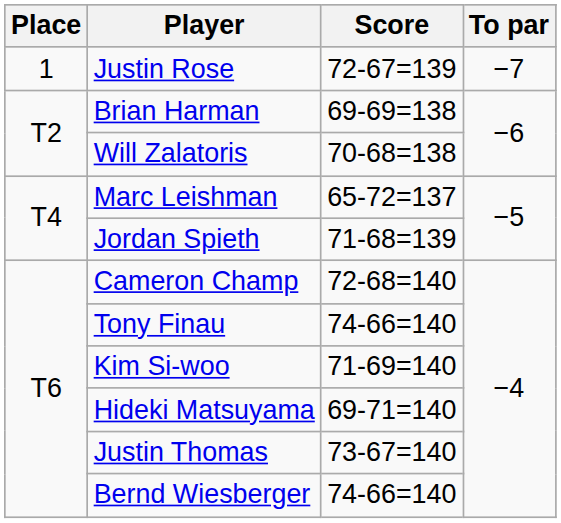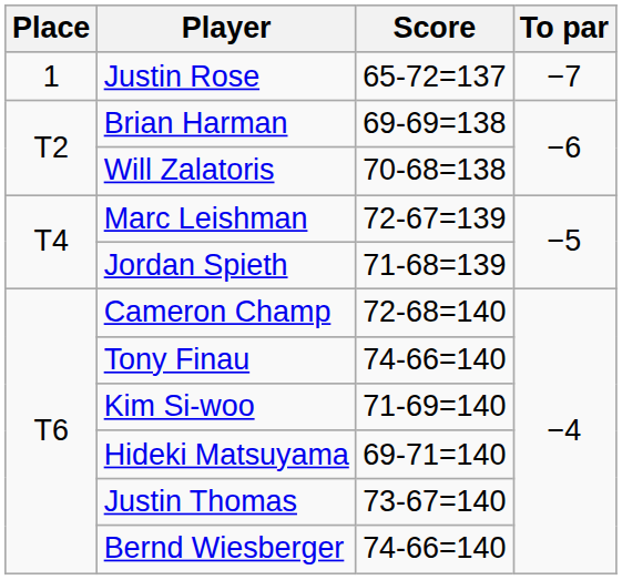 <table class="wikitable">
 <tr>
 <th>Place</th>
 <th>Player</th>
 <th>Score</th>
 <th>To par</th>
 </tr>
 <tr>
 <td align=center>1</td>
 <td> <a href='#'>Justin Rose</a></td>
-<td>72-67=139</td>
+<td>65-72=137</td>
 <td align=center>−7</td>
 </tr>
 <tr>
 <td rowspan=2 align=center>T2</td>
 <td> <a href='#'>Brian Harman</a></td>
 <td>69-69=138</td>
 <td rowspan=2 align=center>−6</td>
 </tr>
 <tr>
 <td> <a href='#'>Will Zalatoris</a></td>
 <td>70-68=138</td>
 </tr>
 <tr>
 <td rowspan=2 align=center>T4</td>
 <td> <a href='#'>Marc Leishman</a></td>
-<td>65-72=137</td>
+<td>72-67=139</td>
 <td rowspan=2 align=center>−5</td>
 </tr>
 <tr>
 <td> <a href='#'>Jordan Spieth</a></td>
 <td>71-68=139</td>
 </tr>
 <tr>
 <td rowspan=6 align=center>T6</td>
 <td> <a href='#'>Cameron Champ</a></td>
 <td>72-68=140</td>
 <td rowspan=6 align=center>−4</td>
 </tr>
 <tr>
 <td> <a href='#'>Tony Finau</a></td>
 <td>74-66=140</td>
 </tr>
 <tr>
 <td> <a href='#'>Kim Si-woo</a></td>
 <td>71-69=140</td>
 </tr>
 <tr>
 <td> <a href='#'>Hideki Matsuyama</a></td>
 <td>69-71=140</td>
 </tr>
 <tr>
 <td> <a href='#'>Justin Thomas</a></td>
 <td>73-67=140</td>
 </tr>
 <tr>
 <td> <a href='#'>Bernd Wiesberger</a></td>
 <td>74-66=140</td>
 </tr>
 </table>
